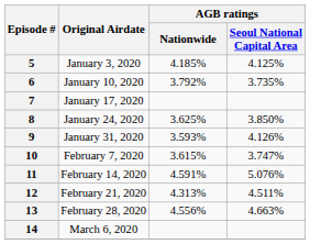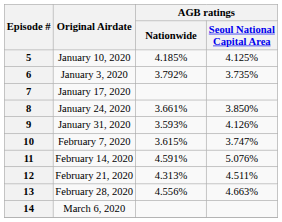 <table class="wikitable sortable" style="text-align:center;">
 <tr>
 <th rowspan=2>Episode #</th>
 <th rowspan=2>Original Airdate</th>
 <th colspan=2>AGB ratings</th>
 </tr>
 <tr>
 <th width=100>Nationwide</th>
 <th width=100><a href='#'>Seoul National Capital Area</a></th>
 </tr>
 <tr>
 <th>5</th>
-<td>January 3, 2020</td>
+<td>January 10, 2020</td>
 <td>4.185%</td>
 <td>4.125%</td>
 </tr>
 <tr>
 <th>6</th>
-<td>January 10, 2020</td>
+<td>January 3, 2020</td>
 <td>3.792%</td>
 <td>3.735%</td>
 </tr>
 <tr>
 <th>7</th>
 <td>January 17, 2020</td>
 <td></td>
 <td></td>
 </tr>
 <tr>
 <th>8</th>
 <td>January 24, 2020</td>
-<td>3.625%</td>
+<td>3.661%</td>
 <td>3.850%</td>
 </tr>
 <tr>
 <th>9</th>
 <td>January 31, 2020</td>
 <td>3.593%</td>
 <td>4.126%</td>
 </tr>
 <tr>
 <th>10</th>
 <td>February 7, 2020</td>
 <td>3.615%</td>
 <td>3.747%</td>
 </tr>
 <tr>
 <th>11</th>
 <td>February 14, 2020</td>
 <td>4.591%</td>
 <td>5.076%</td>
 </tr>
 <tr>
 <th>12</th>
 <td>February 21, 2020</td>
 <td>4.313%</td>
 <td>4.511%</td>
 </tr>
 <tr>
 <th>13</th>
 <td>February 28, 2020</td>
 <td>4.556%</td>
 <td>4.663%</td>
 </tr>
 <tr>
 <th>14</th>
 <td>March 6, 2020</td>
 <td></td>
 <td></td>
 </tr>
 <tr>
 </tr>
 </table>
